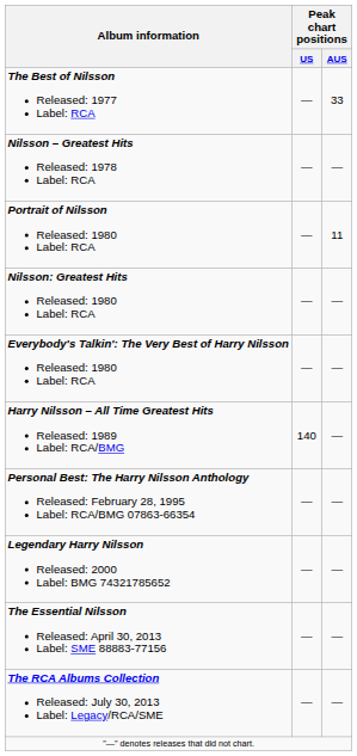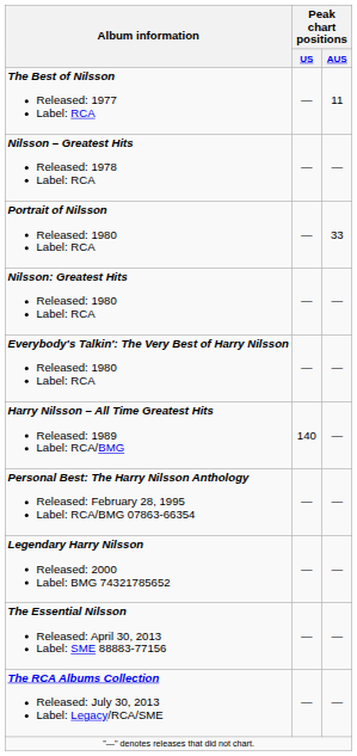 <table class="wikitable">
 <tr>
 <th rowspan="2">Album information</th>
 <th colspan="3">Peak chart positions</th>
 </tr>
 <tr>
 <th width="35"><small><a href='#'>US</a></small></th>
 <th width="35"><small><a href='#'>AUS</a></small><br></th>
 </tr>
 <tr>
 <td><strong><em>The Best of Nilsson</em></strong><br><ul><li>Released: 1977</li><li>Label: <a href='#'>RCA</a></li></ul></td>
 <td align="center">—</td>
-<td align="center">33</td>
+<td align="center">11</td>
 </tr>
 <tr>
 <td><strong><em>Nilsson – Greatest Hits</em></strong><br><ul><li>Released: 1978</li><li>Label: RCA</li></ul></td>
 <td align="center">—</td>
 <td align="center">—</td>
 </tr>
 <tr>
 <td><strong><em>Portrait of Nilsson</em></strong><br><ul><li>Released: 1980</li><li>Label: RCA</li></ul></td>
 <td align="center">—</td>
-<td align="center">11</td>
+<td align="center">33</td>
 </tr>
 <tr>
 <td><strong><em>Nilsson: Greatest Hits</em></strong><br><ul><li>Released: 1980</li><li>Label: RCA</li></ul></td>
 <td align="center">—</td>
 <td align="center">—</td>
 </tr>
 <tr>
 <td><strong><em>Everybody's Talkin': The Very Best of Harry Nilsson</em></strong><br><ul><li>Released: 1980</li><li>Label: RCA</li></ul></td>
 <td align="center">—</td>
 <td align="center">—</td>
 </tr>
 <tr>
 <td><strong><em>Harry Nilsson – All Time Greatest Hits</em></strong><br><ul><li>Released: 1989</li><li>Label: RCA/<a href='#'>BMG</a></li></ul></td>
 <td align="center">140</td>
 <td align="center">—</td>
 </tr>
 <tr>
 <td><strong><em>Personal Best: The Harry Nilsson Anthology</em></strong><br><ul><li>Released: February 28, 1995</li><li>Label: RCA/BMG 07863-66354</li></ul></td>
 <td align="center">—</td>
 <td align="center">—</td>
 </tr>
 <tr>
 <td><strong><em>Legendary Harry Nilsson</em></strong><br><ul><li>Released: 2000</li><li>Label: BMG 74321785652</li></ul></td>
 <td align="center">—</td>
 <td align="center">—</td>
 </tr>
 <tr>
 <td><strong><em>The Essential Nilsson</em></strong><br><ul><li>Released: April 30, 2013</li><li>Label: <a href='#'>SME</a> 88883-77156</li></ul></td>
 <td align="center">—</td>
 <td align="center">—</td>
 </tr>
 <tr>
 <td><strong><em><a href='#'>The RCA Albums Collection</a></em></strong><br><ul><li>Released: July 30, 2013</li><li>Label: <a href='#'>Legacy</a>/RCA/SME</li></ul></td>
 <td align="center">—</td>
 <td align="center">—</td>
 </tr>
 <tr>
 <td colspan="7" style="text-align:center; font-size:9pt;">"—" denotes releases that did not chart.</td>
 </tr>
 </table>
